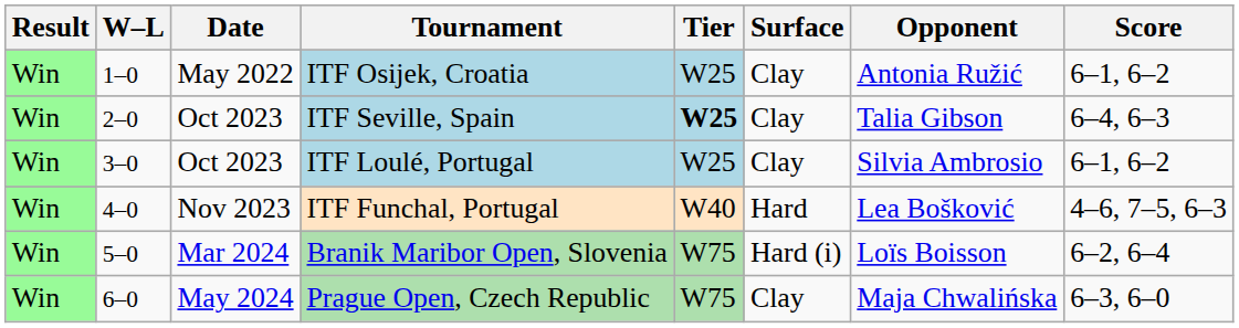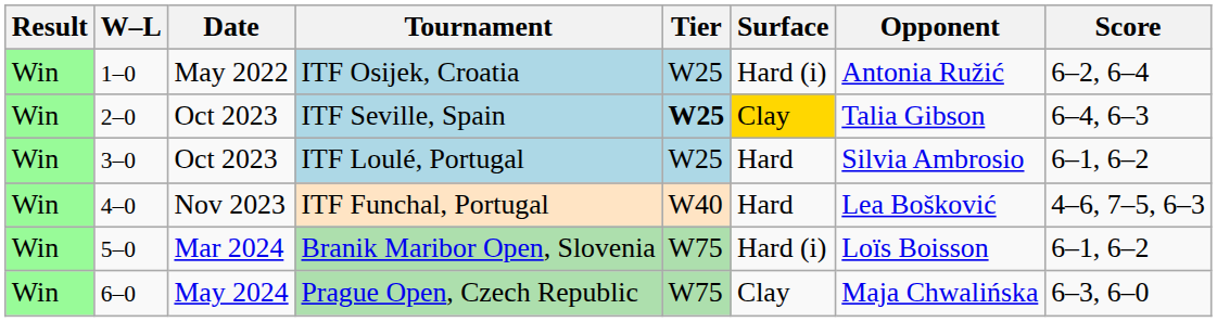 <table class="sortable wikitable">
 <tr>
 <th>Result</th>
 <th class="unsortable">W–L</th>
 <th>Date</th>
 <th>Tournament</th>
 <th>Tier</th>
 <th>Surface</th>
 <th>Opponent</th>
 <th class="unsortable">Score</th>
 </tr>
 <tr>
 <td style="background:#98fb98;">Win</td>
 <td><small>1–0</small></td>
 <td>May 2022</td>
 <td style="background:lightblue;">ITF Osijek, Croatia</td>
 <td style="background:lightblue;">W25</td>
-<td>Clay</td>
+<td>Hard (i)</td>
 <td> <a href='#'>Antonia Ružić</a></td>
-<td>6–1, 6–2</td>
+<td>6–2, 6–4</td>
 </tr>
 <tr>
 <td style="background:#98fb98;">Win</td>
 <td><small>2–0</small></td>
 <td>Oct 2023</td>
 <td style="background:lightblue;">ITF Seville, Spain</td>
 <td style="background:lightblue;"><strong>W25</strong></td>
-<td>Clay</td>
+<td style="background: gold;">Clay</td>
 <td> <a href='#'>Talia Gibson</a></td>
 <td>6–4, 6–3</td>
 </tr>
 <tr>
 <td style="background:#98fb98;">Win</td>
 <td><small>3–0</small></td>
 <td>Oct 2023</td>
 <td style="background:lightblue;">ITF Loulé, Portugal</td>
 <td style="background:lightblue;">W25</td>
-<td>Clay</td>
+<td>Hard</td>
 <td> <a href='#'>Silvia Ambrosio</a></td>
 <td>6–1, 6–2</td>
 </tr>
 <tr>
 <td style="background:#98fb98;">Win</td>
 <td><small>4–0</small></td>
 <td>Nov 2023</td>
 <td style="background:#ffe4c4;">ITF Funchal, Portugal</td>
 <td style="background:#ffe4c4;">W40</td>
 <td>Hard</td>
 <td> <a href='#'>Lea Bošković</a></td>
 <td>4–6, 7–5, 6–3</td>
 </tr>
 <tr>
 <td style="background:#98fb98;">Win</td>
 <td><small>5–0</small></td>
 <td><a href='#'>Mar 2024</a></td>
 <td style="background:#addfad;"><a href='#'>Branik Maribor Open</a>, Slovenia</td>
 <td style="background:#addfad;">W75</td>
 <td>Hard (i)</td>
 <td> <a href='#'>Loïs Boisson</a></td>
-<td>6–2, 6–4</td>
+<td>6–1, 6–2</td>
 </tr>
 <tr>
 <td style="background:#98fb98;">Win</td>
 <td><small>6–0</small></td>
 <td><a href='#'>May 2024</a></td>
 <td style="background:#addfad;"><a href='#'>Prague Open</a>, Czech Republic</td>
 <td style="background:#addfad;">W75</td>
 <td>Clay</td>
 <td> <a href='#'>Maja Chwalińska</a></td>
 <td>6–3, 6–0</td>
 </tr>
 </table>
